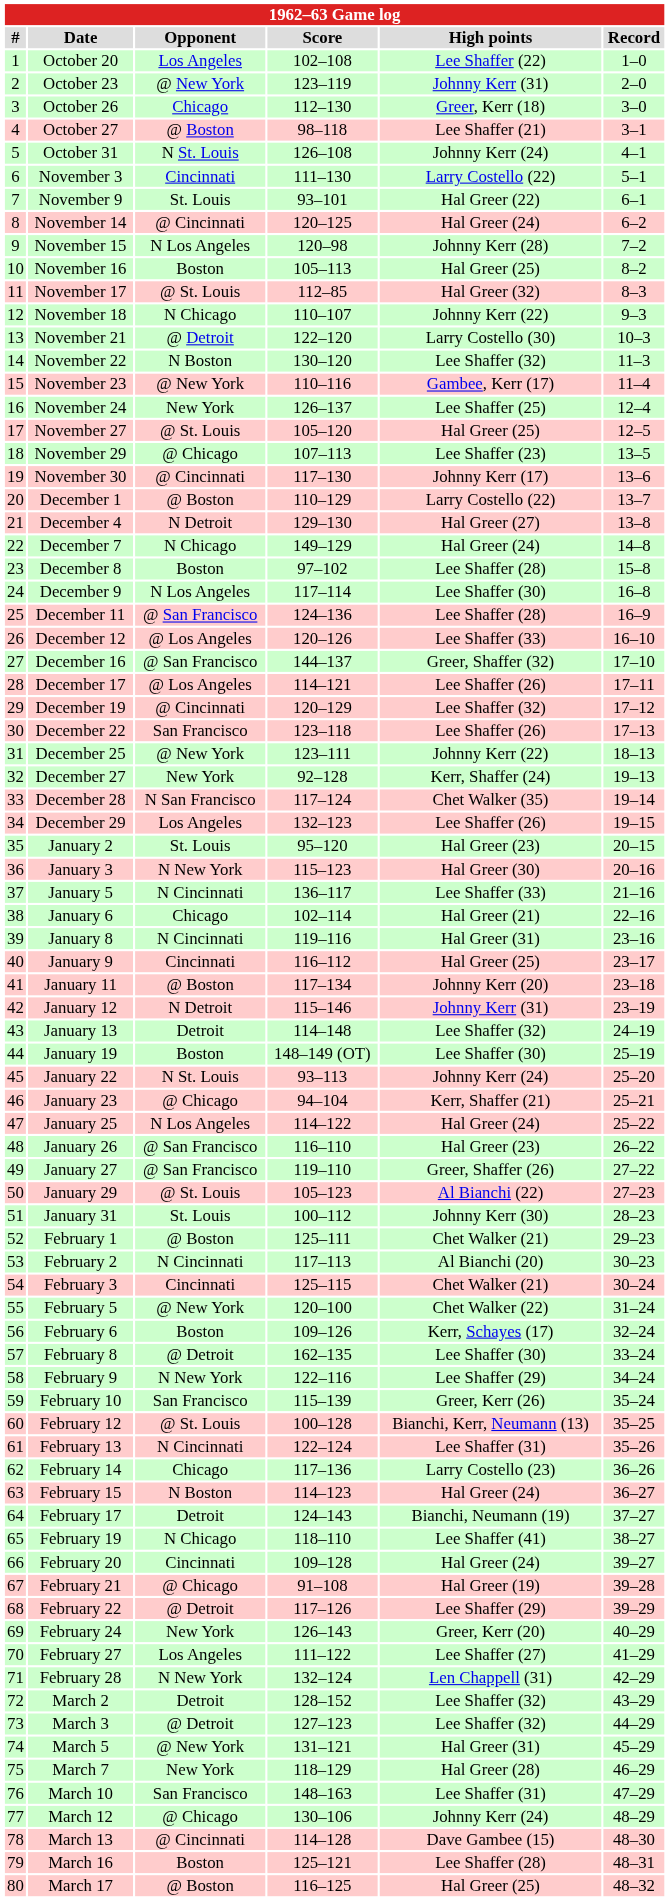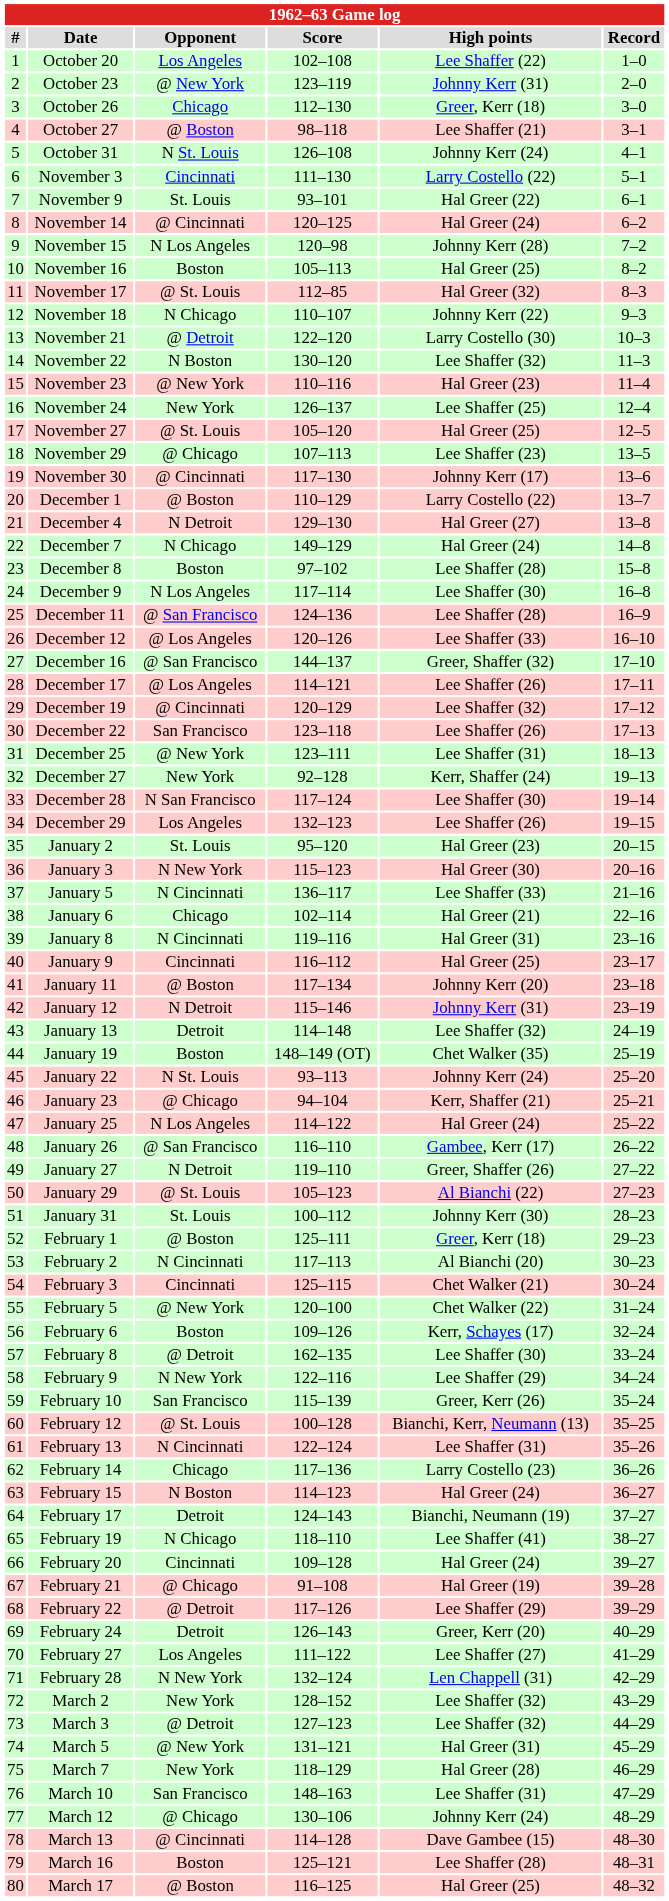 <table class="toccolours collapsible" width=50% style="clear:both; margin:1.5em auto; text-align:center">
 <tr>
 <th colspan=11 style="background:#d22; color:white;">1962–63 Game log</th>
 </tr>
 <tr align="center" bgcolor="#dddddd">
 <td><strong>#</strong></td>
 <td><strong>Date</strong></td>
 <td><strong>Opponent</strong></td>
 <td><strong>Score</strong></td>
 <td><strong>High points</strong></td>
 <td><strong>Record</strong></td>
 </tr>
 <tr align="center" bgcolor="#ccffcc">
 <td>1</td>
 <td>October 20</td>
 <td><a href='#'>Los Angeles</a></td>
 <td>102–108</td>
 <td><a href='#'>Lee Shaffer</a> (22)</td>
 <td>1–0</td>
 </tr>
 <tr align="center" bgcolor="#ccffcc">
 <td>2</td>
 <td>October 23</td>
 <td>@ <a href='#'>New York</a></td>
 <td>123–119</td>
 <td><a href='#'>Johnny Kerr</a> (31)</td>
 <td>2–0</td>
 </tr>
 <tr align="center" bgcolor="#ccffcc">
 <td>3</td>
 <td>October 26</td>
 <td><a href='#'>Chicago</a></td>
 <td>112–130</td>
 <td><a href='#'>Greer</a>, Kerr (18)</td>
 <td>3–0</td>
 </tr>
 <tr align="center" bgcolor="#ffcccc">
 <td>4</td>
 <td>October 27</td>
 <td>@ <a href='#'>Boston</a></td>
 <td>98–118</td>
 <td>Lee Shaffer (21)</td>
 <td>3–1</td>
 </tr>
 <tr align="center" bgcolor="#ccffcc">
 <td>5</td>
 <td>October 31</td>
 <td>N <a href='#'>St. Louis</a></td>
 <td>126–108</td>
 <td>Johnny Kerr (24)</td>
 <td>4–1</td>
 </tr>
 <tr align="center" bgcolor="#ccffcc">
 <td>6</td>
 <td>November 3</td>
 <td><a href='#'>Cincinnati</a></td>
 <td>111–130</td>
 <td><a href='#'>Larry Costello</a> (22)</td>
 <td>5–1</td>
 </tr>
 <tr align="center" bgcolor="#ccffcc">
 <td>7</td>
 <td>November 9</td>
 <td>St. Louis</td>
 <td>93–101</td>
 <td>Hal Greer (22)</td>
 <td>6–1</td>
 </tr>
 <tr align="center" bgcolor="#ffcccc">
 <td>8</td>
 <td>November 14</td>
 <td>@ Cincinnati</td>
 <td>120–125</td>
 <td>Hal Greer (24)</td>
 <td>6–2</td>
 </tr>
 <tr align="center" bgcolor="#ccffcc">
 <td>9</td>
 <td>November 15</td>
 <td>N Los Angeles</td>
 <td>120–98</td>
 <td>Johnny Kerr (28)</td>
 <td>7–2</td>
 </tr>
 <tr align="center" bgcolor="#ccffcc">
 <td>10</td>
 <td>November 16</td>
 <td>Boston</td>
 <td>105–113</td>
 <td>Hal Greer (25)</td>
 <td>8–2</td>
 </tr>
 <tr align="center" bgcolor="#ffcccc">
 <td>11</td>
 <td>November 17</td>
 <td>@ St. Louis</td>
 <td>112–85</td>
 <td>Hal Greer (32)</td>
 <td>8–3</td>
 </tr>
 <tr align="center" bgcolor="#ccffcc">
 <td>12</td>
 <td>November 18</td>
 <td>N Chicago</td>
 <td>110–107</td>
 <td>Johnny Kerr (22)</td>
 <td>9–3</td>
 </tr>
 <tr align="center" bgcolor="#ccffcc">
 <td>13</td>
 <td>November 21</td>
 <td>@ <a href='#'>Detroit</a></td>
 <td>122–120</td>
 <td>Larry Costello (30)</td>
 <td>10–3</td>
 </tr>
 <tr align="center" bgcolor="#ccffcc">
 <td>14</td>
 <td>November 22</td>
 <td>N Boston</td>
 <td>130–120</td>
 <td>Lee Shaffer (32)</td>
 <td>11–3</td>
 </tr>
 <tr align="center" bgcolor="#ffcccc">
 <td>15</td>
 <td>November 23</td>
 <td>@ New York</td>
 <td>110–116</td>
-<td><a href='#'>Gambee</a>, Kerr (17)</td>
+<td>Hal Greer (23)</td>
 <td>11–4</td>
 </tr>
 <tr align="center" bgcolor="#ccffcc">
 <td>16</td>
 <td>November 24</td>
 <td>New York</td>
 <td>126–137</td>
 <td>Lee Shaffer (25)</td>
 <td>12–4</td>
 </tr>
 <tr align="center" bgcolor="#ffcccc">
 <td>17</td>
 <td>November 27</td>
 <td>@ St. Louis</td>
 <td>105–120</td>
 <td>Hal Greer (25)</td>
 <td>12–5</td>
 </tr>
 <tr align="center" bgcolor="#ccffcc">
 <td>18</td>
 <td>November 29</td>
 <td>@ Chicago</td>
 <td>107–113</td>
 <td>Lee Shaffer (23)</td>
 <td>13–5</td>
 </tr>
 <tr align="center" bgcolor="#ffcccc">
 <td>19</td>
 <td>November 30</td>
 <td>@ Cincinnati</td>
 <td>117–130</td>
 <td>Johnny Kerr (17)</td>
 <td>13–6</td>
 </tr>
 <tr align="center" bgcolor="#ffcccc">
 <td>20</td>
 <td>December 1</td>
 <td>@ Boston</td>
 <td>110–129</td>
 <td>Larry Costello (22)</td>
 <td>13–7</td>
 </tr>
 <tr align="center" bgcolor="#ffcccc">
 <td>21</td>
 <td>December 4</td>
 <td>N Detroit</td>
 <td>129–130</td>
 <td>Hal Greer (27)</td>
 <td>13–8</td>
 </tr>
 <tr align="center" bgcolor="#ccffcc">
 <td>22</td>
 <td>December 7</td>
 <td>N Chicago</td>
 <td>149–129</td>
 <td>Hal Greer (24)</td>
 <td>14–8</td>
 </tr>
 <tr align="center" bgcolor="#ccffcc">
 <td>23</td>
 <td>December 8</td>
 <td>Boston</td>
 <td>97–102</td>
 <td>Lee Shaffer (28)</td>
 <td>15–8</td>
 </tr>
 <tr align="center" bgcolor="#ccffcc">
 <td>24</td>
 <td>December 9</td>
 <td>N Los Angeles</td>
 <td>117–114</td>
 <td>Lee Shaffer (30)</td>
 <td>16–8</td>
 </tr>
 <tr align="center" bgcolor="#ffcccc">
 <td>25</td>
 <td>December 11</td>
 <td>@ <a href='#'>San Francisco</a></td>
 <td>124–136</td>
 <td>Lee Shaffer (28)</td>
 <td>16–9</td>
 </tr>
 <tr align="center" bgcolor="#ffcccc">
 <td>26</td>
 <td>December 12</td>
 <td>@ Los Angeles</td>
 <td>120–126</td>
 <td>Lee Shaffer (33)</td>
 <td>16–10</td>
 </tr>
 <tr align="center" bgcolor="#ccffcc">
 <td>27</td>
 <td>December 16</td>
 <td>@ San Francisco</td>
 <td>144–137</td>
 <td>Greer, Shaffer (32)</td>
 <td>17–10</td>
 </tr>
 <tr align="center" bgcolor="#ffcccc">
 <td>28</td>
 <td>December 17</td>
 <td>@ Los Angeles</td>
 <td>114–121</td>
 <td>Lee Shaffer (26)</td>
 <td>17–11</td>
 </tr>
 <tr align="center" bgcolor="#ffcccc">
 <td>29</td>
 <td>December 19</td>
 <td>@ Cincinnati</td>
 <td>120–129</td>
 <td>Lee Shaffer (32)</td>
 <td>17–12</td>
 </tr>
 <tr align="center" bgcolor="#ffcccc">
 <td>30</td>
 <td>December 22</td>
 <td>San Francisco</td>
 <td>123–118</td>
 <td>Lee Shaffer (26)</td>
 <td>17–13</td>
 </tr>
 <tr align="center" bgcolor="#ccffcc">
 <td>31</td>
 <td>December 25</td>
 <td>@ New York</td>
 <td>123–111</td>
-<td>Johnny Kerr (22)</td>
+<td>Lee Shaffer (31)</td>
 <td>18–13</td>
 </tr>
 <tr align="center" bgcolor="#ccffcc">
 <td>32</td>
 <td>December 27</td>
 <td>New York</td>
 <td>92–128</td>
 <td>Kerr, Shaffer (24)</td>
 <td>19–13</td>
 </tr>
 <tr align="center" bgcolor="#ffcccc">
 <td>33</td>
 <td>December 28</td>
 <td>N San Francisco</td>
 <td>117–124</td>
-<td>Chet Walker (35)</td>
+<td>Lee Shaffer (30)</td>
 <td>19–14</td>
 </tr>
 <tr align="center" bgcolor="#ffcccc">
 <td>34</td>
 <td>December 29</td>
 <td>Los Angeles</td>
 <td>132–123</td>
 <td>Lee Shaffer (26)</td>
 <td>19–15</td>
 </tr>
 <tr align="center" bgcolor="#ccffcc">
 <td>35</td>
 <td>January 2</td>
 <td>St. Louis</td>
 <td>95–120</td>
 <td>Hal Greer (23)</td>
 <td>20–15</td>
 </tr>
 <tr align="center" bgcolor="#ffcccc">
 <td>36</td>
 <td>January 3</td>
 <td>N New York</td>
 <td>115–123</td>
 <td>Hal Greer (30)</td>
 <td>20–16</td>
 </tr>
 <tr align="center" bgcolor="#ccffcc">
 <td>37</td>
 <td>January 5</td>
 <td>N Cincinnati</td>
 <td>136–117</td>
 <td>Lee Shaffer (33)</td>
 <td>21–16</td>
 </tr>
 <tr align="center" bgcolor="#ccffcc">
 <td>38</td>
 <td>January 6</td>
 <td>Chicago</td>
 <td>102–114</td>
 <td>Hal Greer (21)</td>
 <td>22–16</td>
 </tr>
 <tr align="center" bgcolor="#ccffcc">
 <td>39</td>
 <td>January 8</td>
 <td>N Cincinnati</td>
 <td>119–116</td>
 <td>Hal Greer (31)</td>
 <td>23–16</td>
 </tr>
 <tr align="center" bgcolor="#ffcccc">
 <td>40</td>
 <td>January 9</td>
 <td>Cincinnati</td>
 <td>116–112</td>
 <td>Hal Greer (25)</td>
 <td>23–17</td>
 </tr>
 <tr align="center" bgcolor="#ffcccc">
 <td>41</td>
 <td>January 11</td>
 <td>@ Boston</td>
 <td>117–134</td>
 <td>Johnny Kerr (20)</td>
 <td>23–18</td>
 </tr>
 <tr align="center" bgcolor="#ffcccc">
 <td>42</td>
 <td>January 12</td>
 <td>N Detroit</td>
 <td>115–146</td>
 <td><a href='#'>Johnny Kerr</a> (31)</td>
 <td>23–19</td>
 </tr>
 <tr align="center" bgcolor="#ccffcc">
 <td>43</td>
 <td>January 13</td>
 <td>Detroit</td>
 <td>114–148</td>
 <td>Lee Shaffer (32)</td>
 <td>24–19</td>
 </tr>
 <tr align="center" bgcolor="#ccffcc">
 <td>44</td>
 <td>January 19</td>
 <td>Boston</td>
 <td>148–149 (OT)</td>
-<td>Lee Shaffer (30)</td>
+<td>Chet Walker (35)</td>
 <td>25–19</td>
 </tr>
 <tr align="center" bgcolor="#ffcccc">
 <td>45</td>
 <td>January 22</td>
 <td>N St. Louis</td>
 <td>93–113</td>
 <td>Johnny Kerr (24)</td>
 <td>25–20</td>
 </tr>
 <tr align="center" bgcolor="#ffcccc">
 <td>46</td>
 <td>January 23</td>
 <td>@ Chicago</td>
 <td>94–104</td>
 <td>Kerr, Shaffer (21)</td>
 <td>25–21</td>
 </tr>
 <tr align="center" bgcolor="#ffcccc">
 <td>47</td>
 <td>January 25</td>
 <td>N Los Angeles</td>
 <td>114–122</td>
 <td>Hal Greer (24)</td>
 <td>25–22</td>
 </tr>
 <tr align="center" bgcolor="#ccffcc">
 <td>48</td>
 <td>January 26</td>
 <td>@ San Francisco</td>
 <td>116–110</td>
-<td>Hal Greer (23)</td>
+<td><a href='#'>Gambee</a>, Kerr (17)</td>
 <td>26–22</td>
 </tr>
 <tr align="center" bgcolor="#ccffcc">
 <td>49</td>
 <td>January 27</td>
-<td>@ San Francisco</td>
+<td>N Detroit</td>
 <td>119–110</td>
 <td>Greer, Shaffer (26)</td>
 <td>27–22</td>
 </tr>
 <tr align="center" bgcolor="#ffcccc">
 <td>50</td>
 <td>January 29</td>
 <td>@ St. Louis</td>
 <td>105–123</td>
 <td><a href='#'>Al Bianchi</a> (22)</td>
 <td>27–23</td>
 </tr>
 <tr align="center" bgcolor="#ccffcc">
 <td>51</td>
 <td>January 31</td>
 <td>St. Louis</td>
 <td>100–112</td>
 <td>Johnny Kerr (30)</td>
 <td>28–23</td>
 </tr>
 <tr align="center" bgcolor="#ccffcc">
 <td>52</td>
 <td>February 1</td>
 <td>@ Boston</td>
 <td>125–111</td>
-<td>Chet Walker (21)</td>
+<td><a href='#'>Greer</a>, Kerr (18)</td>
 <td>29–23</td>
 </tr>
 <tr align="center" bgcolor="#ccffcc">
 <td>53</td>
 <td>February 2</td>
 <td>N Cincinnati</td>
 <td>117–113</td>
 <td>Al Bianchi (20)</td>
 <td>30–23</td>
 </tr>
 <tr align="center" bgcolor="#ffcccc">
 <td>54</td>
 <td>February 3</td>
 <td>Cincinnati</td>
 <td>125–115</td>
 <td>Chet Walker (21)</td>
 <td>30–24</td>
 </tr>
 <tr align="center" bgcolor="#ccffcc">
 <td>55</td>
 <td>February 5</td>
 <td>@ New York</td>
 <td>120–100</td>
 <td>Chet Walker (22)</td>
 <td>31–24</td>
 </tr>
 <tr align="center" bgcolor="#ccffcc">
 <td>56</td>
 <td>February 6</td>
 <td>Boston</td>
 <td>109–126</td>
 <td>Kerr, <a href='#'>Schayes</a> (17)</td>
 <td>32–24</td>
 </tr>
 <tr align="center" bgcolor="#ccffcc">
 <td>57</td>
 <td>February 8</td>
 <td>@ Detroit</td>
 <td>162–135</td>
 <td>Lee Shaffer (30)</td>
 <td>33–24</td>
 </tr>
 <tr align="center" bgcolor="#ccffcc">
 <td>58</td>
 <td>February 9</td>
 <td>N New York</td>
 <td>122–116</td>
 <td>Lee Shaffer (29)</td>
 <td>34–24</td>
 </tr>
 <tr align="center" bgcolor="#ccffcc">
 <td>59</td>
 <td>February 10</td>
 <td>San Francisco</td>
 <td>115–139</td>
 <td>Greer, Kerr (26)</td>
 <td>35–24</td>
 </tr>
 <tr align="center" bgcolor="#ffcccc">
 <td>60</td>
 <td>February 12</td>
 <td>@ St. Louis</td>
 <td>100–128</td>
 <td>Bianchi, Kerr, <a href='#'>Neumann</a> (13)</td>
 <td>35–25</td>
 </tr>
 <tr align="center" bgcolor="#ffcccc">
 <td>61</td>
 <td>February 13</td>
 <td>N Cincinnati</td>
 <td>122–124</td>
 <td>Lee Shaffer (31)</td>
 <td>35–26</td>
 </tr>
 <tr align="center" bgcolor="#ccffcc">
 <td>62</td>
 <td>February 14</td>
 <td>Chicago</td>
 <td>117–136</td>
 <td>Larry Costello (23)</td>
 <td>36–26</td>
 </tr>
 <tr align="center" bgcolor="#ffcccc">
 <td>63</td>
 <td>February 15</td>
 <td>N Boston</td>
 <td>114–123</td>
 <td>Hal Greer (24)</td>
 <td>36–27</td>
 </tr>
 <tr align="center" bgcolor="#ccffcc">
 <td>64</td>
 <td>February 17</td>
 <td>Detroit</td>
 <td>124–143</td>
 <td>Bianchi, Neumann (19)</td>
 <td>37–27</td>
 </tr>
 <tr align="center" bgcolor="#ccffcc">
 <td>65</td>
 <td>February 19</td>
 <td>N Chicago</td>
 <td>118–110</td>
 <td>Lee Shaffer (41)</td>
 <td>38–27</td>
 </tr>
 <tr align="center" bgcolor="#ccffcc">
 <td>66</td>
 <td>February 20</td>
 <td>Cincinnati</td>
 <td>109–128</td>
 <td>Hal Greer (24)</td>
 <td>39–27</td>
 </tr>
 <tr align="center" bgcolor="#ffcccc">
 <td>67</td>
 <td>February 21</td>
 <td>@ Chicago</td>
 <td>91–108</td>
 <td>Hal Greer (19)</td>
 <td>39–28</td>
 </tr>
 <tr align="center" bgcolor="#ffcccc">
 <td>68</td>
 <td>February 22</td>
 <td>@ Detroit</td>
 <td>117–126</td>
 <td>Lee Shaffer (29)</td>
 <td>39–29</td>
 </tr>
 <tr align="center" bgcolor="#ccffcc">
 <td>69</td>
 <td>February 24</td>
-<td>New York</td>
+<td>Detroit</td>
 <td>126–143</td>
 <td>Greer, Kerr (20)</td>
 <td>40–29</td>
 </tr>
 <tr align="center" bgcolor="#ccffcc">
 <td>70</td>
 <td>February 27</td>
 <td>Los Angeles</td>
 <td>111–122</td>
 <td>Lee Shaffer (27)</td>
 <td>41–29</td>
 </tr>
 <tr align="center" bgcolor="#ccffcc">
 <td>71</td>
 <td>February 28</td>
 <td>N New York</td>
 <td>132–124</td>
 <td><a href='#'>Len Chappell</a> (31)</td>
 <td>42–29</td>
 </tr>
 <tr align="center" bgcolor="#ccffcc">
 <td>72</td>
 <td>March 2</td>
-<td>Detroit</td>
+<td>New York</td>
 <td>128–152</td>
 <td>Lee Shaffer (32)</td>
 <td>43–29</td>
 </tr>
 <tr align="center" bgcolor="#ccffcc">
 <td>73</td>
 <td>March 3</td>
 <td>@ Detroit</td>
 <td>127–123</td>
 <td>Lee Shaffer (32)</td>
 <td>44–29</td>
 </tr>
 <tr align="center" bgcolor="#ccffcc">
 <td>74</td>
 <td>March 5</td>
 <td>@ New York</td>
 <td>131–121</td>
 <td>Hal Greer (31)</td>
 <td>45–29</td>
 </tr>
 <tr align="center" bgcolor="#ccffcc">
 <td>75</td>
 <td>March 7</td>
 <td>New York</td>
 <td>118–129</td>
 <td>Hal Greer (28)</td>
 <td>46–29</td>
 </tr>
 <tr align="center" bgcolor="#ccffcc">
 <td>76</td>
 <td>March 10</td>
 <td>San Francisco</td>
 <td>148–163</td>
 <td>Lee Shaffer (31)</td>
 <td>47–29</td>
 </tr>
 <tr align="center" bgcolor="#ccffcc">
 <td>77</td>
 <td>March 12</td>
 <td>@ Chicago</td>
 <td>130–106</td>
 <td>Johnny Kerr (24)</td>
 <td>48–29</td>
 </tr>
 <tr align="center" bgcolor="#ffcccc">
 <td>78</td>
 <td>March 13</td>
 <td>@ Cincinnati</td>
 <td>114–128</td>
 <td>Dave Gambee (15)</td>
 <td>48–30</td>
 </tr>
 <tr align="center" bgcolor="#ffcccc">
 <td>79</td>
 <td>March 16</td>
 <td>Boston</td>
 <td>125–121</td>
 <td>Lee Shaffer (28)</td>
 <td>48–31</td>
 </tr>
 <tr align="center" bgcolor="#ffcccc">
 <td>80</td>
 <td>March 17</td>
 <td>@ Boston</td>
 <td>116–125</td>
 <td>Hal Greer (25)</td>
 <td>48–32</td>
 </tr>
 </table>
